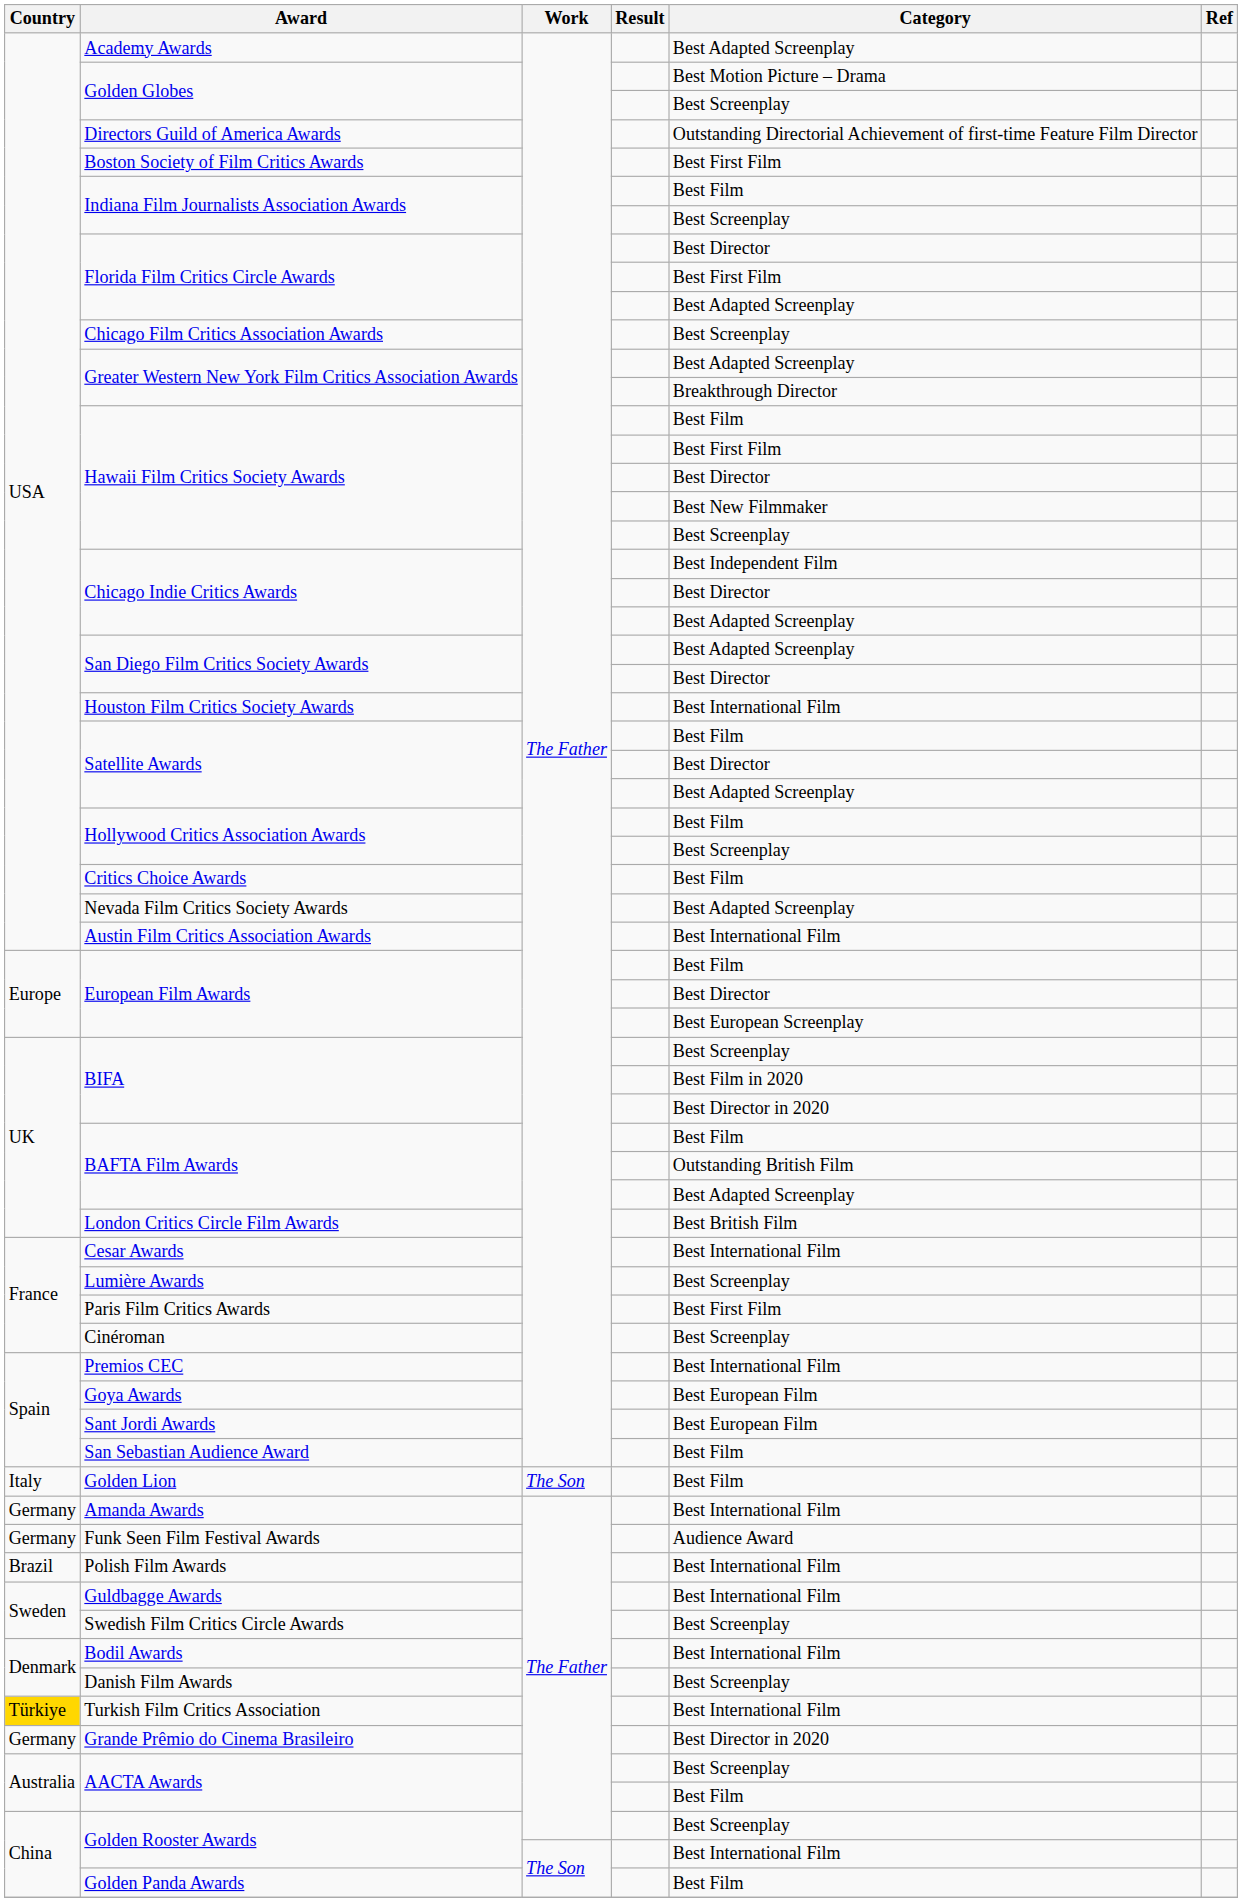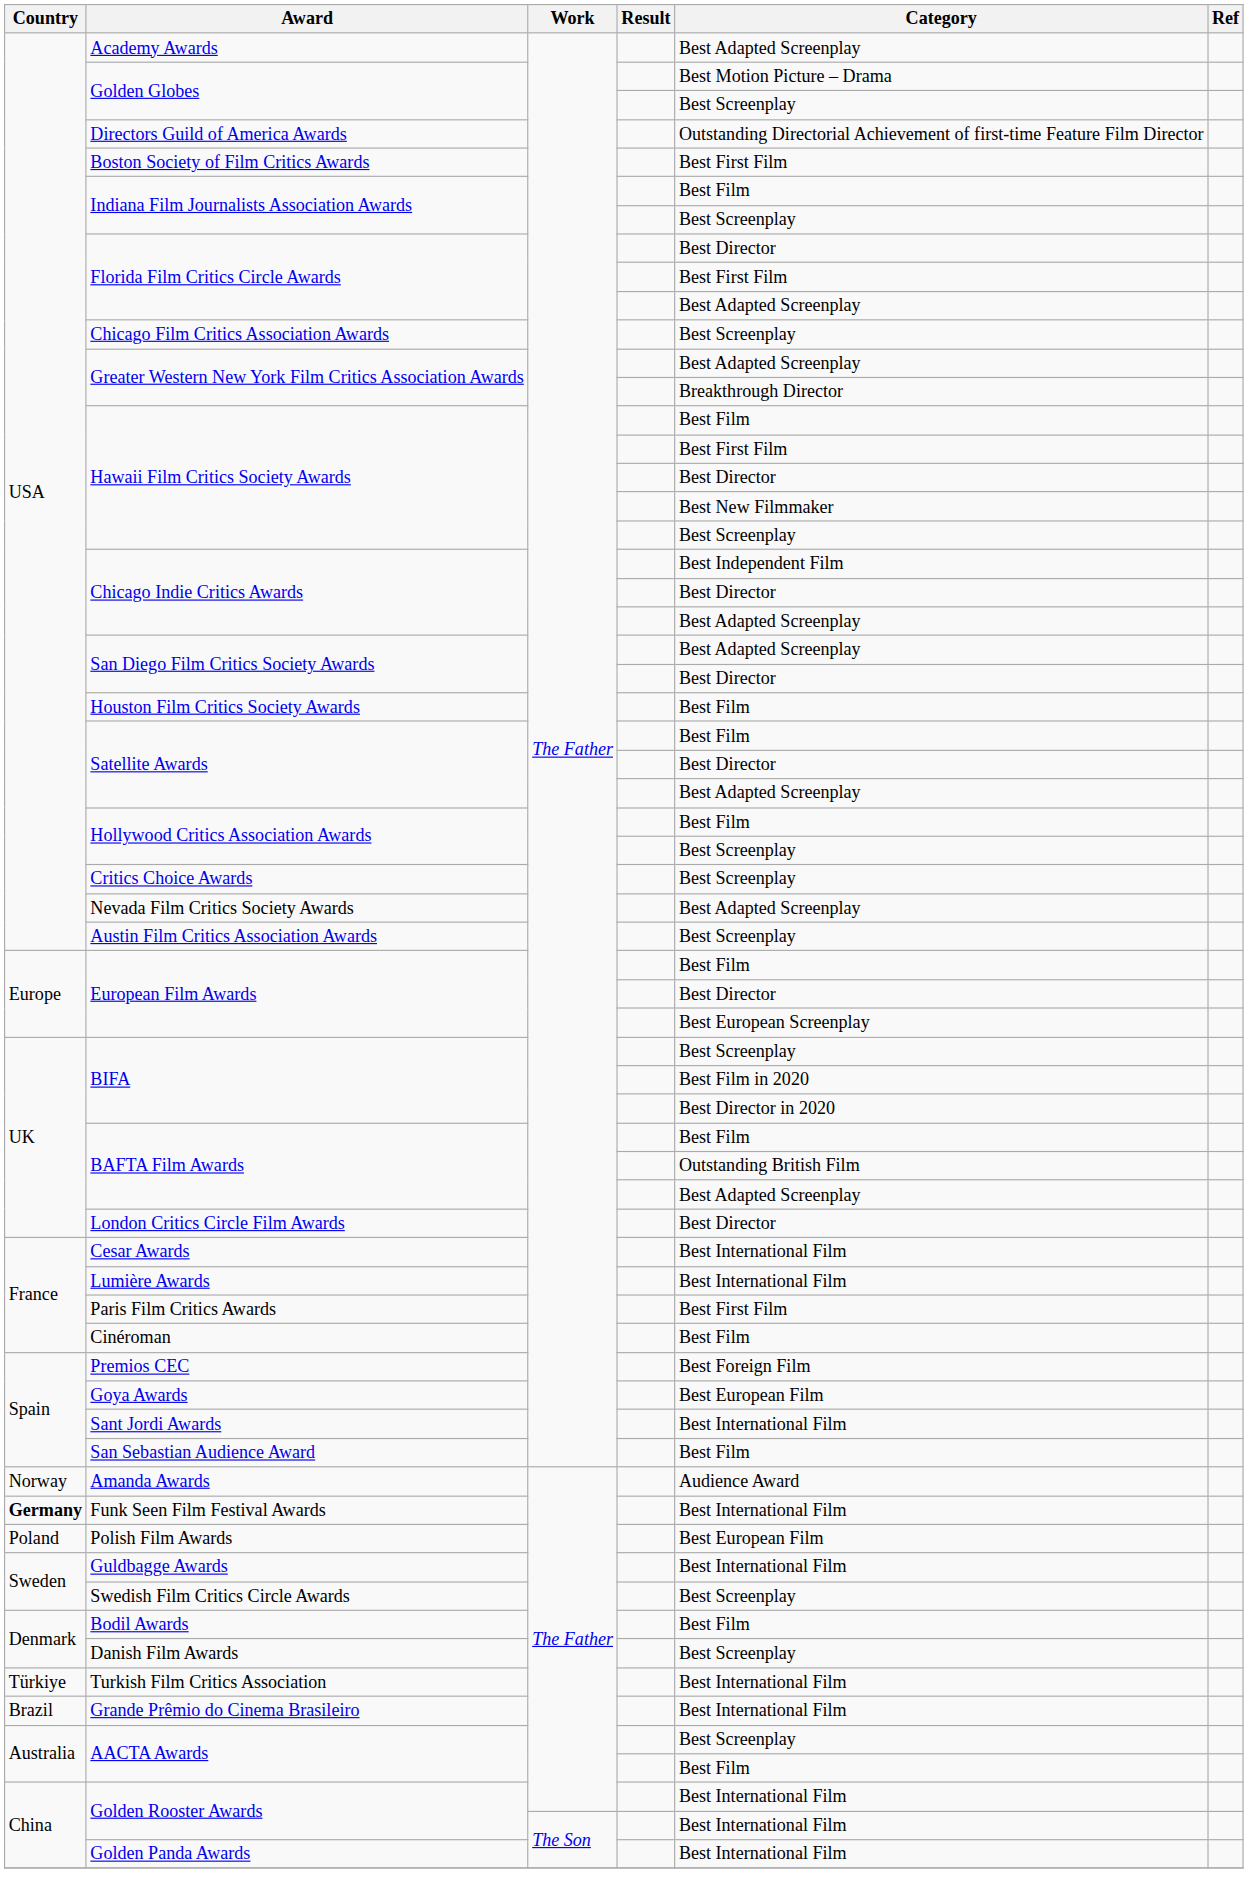 <table class="wikitable sortable">
 <tr>
 <th scope=col>Country</th>
 <th scope=col>Award</th>
 <th scope=col>Work</th>
 <th scope=col>Result</th>
 <th scope=col>Category</th>
 <th scope=col>Ref</th>
 </tr>
 <tr>
 <td rowspan="32">USA</td>
 <td><a href='#'>Academy Awards</a></td>
 <td rowspan="50"><a href='#'><em>The Father</em></a></td>
 <td></td>
 <td>Best Adapted Screenplay</td>
 <td></td>
 </tr>
 <tr>
 <td rowspan="2"><a href='#'>Golden Globes</a></td>
 <td></td>
 <td>Best Motion Picture – Drama</td>
 <td></td>
 </tr>
 <tr>
 <td></td>
 <td>Best Screenplay</td>
 <td></td>
 </tr>
 <tr>
 <td><a href='#'>Directors Guild of America Awards</a></td>
 <td></td>
 <td>Outstanding Directorial Achievement of first-time Feature Film Director</td>
 <td></td>
 </tr>
 <tr>
 <td><a href='#'>Boston Society of Film Critics Awards</a></td>
 <td></td>
 <td>Best First Film</td>
 <td></td>
 </tr>
 <tr>
 <td rowspan="2"><a href='#'>Indiana Film Journalists Association Awards</a></td>
 <td></td>
 <td>Best Film</td>
 <td></td>
 </tr>
 <tr>
 <td></td>
 <td>Best Screenplay</td>
 <td></td>
 </tr>
 <tr>
 <td rowspan="3"><a href='#'>Florida Film Critics Circle Awards</a></td>
 <td></td>
 <td>Best Director</td>
 <td></td>
 </tr>
 <tr>
 <td></td>
 <td>Best First Film</td>
 <td></td>
 </tr>
 <tr>
 <td></td>
 <td>Best Adapted Screenplay</td>
 <td></td>
 </tr>
 <tr>
 <td><a href='#'>Chicago Film Critics Association Awards</a></td>
 <td></td>
 <td>Best Screenplay</td>
 <td></td>
 </tr>
 <tr>
 <td rowspan="2"><a href='#'>Greater Western New York Film Critics Association Awards</a></td>
 <td></td>
 <td>Best Adapted Screenplay</td>
 <td></td>
 </tr>
 <tr>
 <td></td>
 <td>Breakthrough Director</td>
 <td></td>
 </tr>
 <tr>
 <td rowspan="5"><a href='#'>Hawaii Film Critics Society Awards</a></td>
 <td></td>
 <td>Best Film</td>
 <td></td>
 </tr>
 <tr>
 <td></td>
 <td>Best First Film</td>
 <td></td>
 </tr>
 <tr>
 <td></td>
 <td>Best Director</td>
 <td></td>
 </tr>
 <tr>
 <td></td>
 <td>Best New Filmmaker</td>
 <td></td>
 </tr>
 <tr>
 <td></td>
 <td>Best Screenplay</td>
 <td></td>
 </tr>
 <tr>
 <td rowspan="3"><a href='#'>Chicago Indie Critics Awards</a></td>
 <td></td>
 <td>Best Independent Film</td>
 <td></td>
 </tr>
 <tr>
 <td></td>
 <td>Best Director</td>
 <td></td>
 </tr>
 <tr>
 <td></td>
 <td>Best Adapted Screenplay</td>
 <td></td>
 </tr>
 <tr>
 <td rowspan="2"><a href='#'>San Diego Film Critics Society Awards</a></td>
 <td></td>
 <td>Best Adapted Screenplay</td>
 <td></td>
 </tr>
 <tr>
 <td></td>
 <td>Best Director</td>
 <td></td>
 </tr>
 <tr>
 <td><a href='#'>Houston Film Critics Society Awards</a></td>
 <td></td>
-<td>Best International Film</td>
+<td>Best Film</td>
 <td></td>
 </tr>
 <tr>
 <td rowspan="3"><a href='#'>Satellite Awards</a></td>
 <td></td>
 <td>Best Film</td>
 <td></td>
 </tr>
 <tr>
 <td></td>
 <td>Best Director</td>
 <td></td>
 </tr>
 <tr>
 <td></td>
 <td>Best Adapted Screenplay</td>
 <td></td>
 </tr>
 <tr>
 <td rowspan="2"><a href='#'>Hollywood Critics Association Awards</a></td>
 <td></td>
 <td>Best Film</td>
 <td></td>
 </tr>
 <tr>
 <td></td>
 <td>Best Screenplay</td>
 <td></td>
 </tr>
 <tr>
 <td><a href='#'>Critics Choice Awards</a></td>
 <td></td>
-<td>Best Film</td>
+<td>Best Screenplay</td>
 <td></td>
 </tr>
 <tr>
 <td>Nevada Film Critics Society Awards</td>
 <td></td>
 <td>Best Adapted Screenplay</td>
 <td></td>
 </tr>
 <tr>
 <td><a href='#'>Austin Film Critics Association Awards</a></td>
 <td></td>
-<td>Best International Film</td>
+<td>Best Screenplay</td>
 <td></td>
 </tr>
 <tr>
 <td rowspan="3">Europe</td>
 <td rowspan="3"><a href='#'>European Film Awards</a></td>
 <td></td>
 <td>Best Film</td>
 <td></td>
 </tr>
 <tr>
 <td></td>
 <td>Best Director</td>
 <td></td>
 </tr>
 <tr>
 <td></td>
 <td>Best European Screenplay</td>
 <td></td>
 </tr>
 <tr>
 <td rowspan="7">UK</td>
 <td rowspan="3"><a href='#'>BIFA</a></td>
 <td></td>
 <td>Best Screenplay</td>
 <td></td>
 </tr>
 <tr>
 <td></td>
 <td>Best Film in 2020</td>
 <td></td>
 </tr>
 <tr>
 <td></td>
 <td>Best Director in 2020</td>
 <td></td>
 </tr>
 <tr>
 <td rowspan="3"><a href='#'>BAFTA Film Awards</a></td>
 <td></td>
 <td>Best Film</td>
 <td></td>
 </tr>
 <tr>
 <td></td>
 <td>Outstanding British Film</td>
 <td></td>
 </tr>
 <tr>
 <td></td>
 <td>Best Adapted Screenplay</td>
 <td></td>
 </tr>
 <tr>
 <td><a href='#'>London Critics Circle Film Awards</a></td>
 <td></td>
-<td>Best British Film</td>
+<td>Best Director</td>
 <td></td>
 </tr>
 <tr>
 <td rowspan="4">France</td>
 <td><a href='#'>Cesar Awards</a></td>
 <td></td>
 <td>Best International Film</td>
 <td></td>
 </tr>
 <tr>
 <td><a href='#'>Lumière Awards</a></td>
 <td></td>
-<td>Best Screenplay</td>
+<td>Best International Film</td>
 <td></td>
 </tr>
 <tr>
 <td>Paris Film Critics Awards</td>
 <td></td>
 <td>Best First Film</td>
 <td></td>
 </tr>
 <tr>
 <td>Cinéroman</td>
 <td></td>
-<td>Best Screenplay</td>
+<td>Best Film</td>
 <td></td>
 </tr>
 <tr>
 <td rowspan="4">Spain</td>
 <td><a href='#'>Premios CEC</a></td>
 <td></td>
-<td>Best International Film</td>
+<td>Best Foreign Film</td>
 <td></td>
 </tr>
 <tr>
 <td><a href='#'>Goya Awards</a></td>
 <td></td>
 <td>Best European Film</td>
 <td></td>
 </tr>
 <tr>
 <td><a href='#'>Sant Jordi Awards</a></td>
 <td></td>
-<td>Best European Film</td>
+<td>Best International Film</td>
 <td></td>
 </tr>
 <tr>
 <td><a href='#'>San Sebastian Audience Award</a></td>
 <td></td>
 <td>Best Film</td>
 <td></td>
 </tr>
 <tr>
-<td>Italy</td>
-<td><a href='#'>Golden Lion</a></td>
-<td><a href='#'><em>The Son</em></a></td>
+<td>Norway</td>
+<td><a href='#'>Amanda Awards</a></td>
+<td rowspan="12"><a href='#'><em>The Father</em></a></td>
 <td></td>
-<td>Best Film</td>
+<td>Audience Award</td>
 <td></td>
 </tr>
 <tr>
-<td>Germany</td>
-<td><a href='#'>Amanda Awards</a></td>
-<td rowspan="12"><a href='#'><em>The Father</em></a></td>
+<td><strong>Germany</strong></td>
+<td>Funk Seen Film Festival Awards</td>
 <td></td>
 <td>Best International Film</td>
 <td></td>
 </tr>
 <tr>
-<td>Germany</td>
-<td>Funk Seen Film Festival Awards</td>
-<td></td>
-<td>Audience Award</td>
-<td></td>
-</tr>
-<tr>
-<td>Brazil</td>
+<td>Poland</td>
 <td>Polish Film Awards</td>
 <td></td>
-<td>Best International Film</td>
+<td>Best European Film</td>
 <td></td>
 </tr>
 <tr>
 <td rowspan="2">Sweden</td>
 <td><a href='#'>Guldbagge Awards</a></td>
 <td></td>
 <td>Best International Film</td>
 <td></td>
 </tr>
 <tr>
 <td>Swedish Film Critics Circle Awards</td>
 <td></td>
 <td>Best Screenplay</td>
 <td></td>
 </tr>
 <tr>
 <td rowspan="2">Denmark</td>
 <td><a href='#'>Bodil Awards</a></td>
 <td></td>
-<td>Best International Film</td>
+<td>Best Film</td>
 <td></td>
 </tr>
 <tr>
 <td>Danish Film Awards</td>
 <td></td>
 <td>Best Screenplay</td>
 <td></td>
 </tr>
 <tr>
-<td style="background: gold;">Türkiye</td>
+<td>Türkiye</td>
 <td>Turkish Film Critics Association</td>
 <td></td>
 <td>Best International Film</td>
 <td></td>
 </tr>
 <tr>
-<td>Germany</td>
+<td>Brazil</td>
 <td><a href='#'>Grande Prêmio do Cinema Brasileiro</a></td>
 <td></td>
-<td>Best Director in 2020</td>
+<td>Best International Film</td>
 <td></td>
 </tr>
 <tr>
 <td rowspan="2">Australia</td>
 <td rowspan="2"><a href='#'>AACTA Awards</a></td>
 <td></td>
 <td>Best Screenplay</td>
 <td></td>
 </tr>
 <tr>
 <td></td>
 <td>Best Film</td>
 <td></td>
 </tr>
 <tr>
 <td rowspan="3">China</td>
 <td rowspan="2"><a href='#'>Golden Rooster Awards</a></td>
 <td></td>
-<td>Best Screenplay</td>
+<td>Best International Film</td>
 <td></td>
 </tr>
 <tr>
 <td rowspan="2"><a href='#'><em>The Son</em></a></td>
 <td></td>
 <td>Best International Film</td>
 <td></td>
 </tr>
 <tr>
 <td><a href='#'>Golden Panda Awards</a></td>
 <td></td>
-<td>Best Film</td>
+<td>Best International Film</td>
 <td></td>
 </tr>
 <tr>
 </tr>
 </table>
